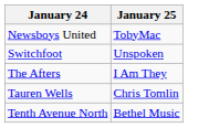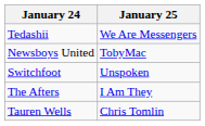 <table class="wikitable">
 <tr>
 <th>January 24</th>
 <th>January 25</th>
+</tr>
+<tr>
+<td><a href='#'>Tedashii</a></td>
+<td><a href='#'>We Are Messengers</a></td>
 </tr>
 <tr>
 <td><a href='#'>Newsboys</a> United</td>
 <td><a href='#'>TobyMac</a></td>
 </tr>
 <tr>
 <td><a href='#'>Switchfoot</a></td>
 <td><a href='#'>Unspoken</a></td>
 </tr>
 <tr>
 <td><a href='#'>The Afters</a></td>
 <td><a href='#'>I Am They</a></td>
 </tr>
 <tr>
 <td><a href='#'>Tauren Wells</a></td>
 <td><a href='#'>Chris Tomlin</a></td>
 </tr>
-<tr>
-<td><a href='#'>Tenth Avenue North</a></td>
-<td><a href='#'>Bethel Music</a></td>
-</tr>
 </table>
